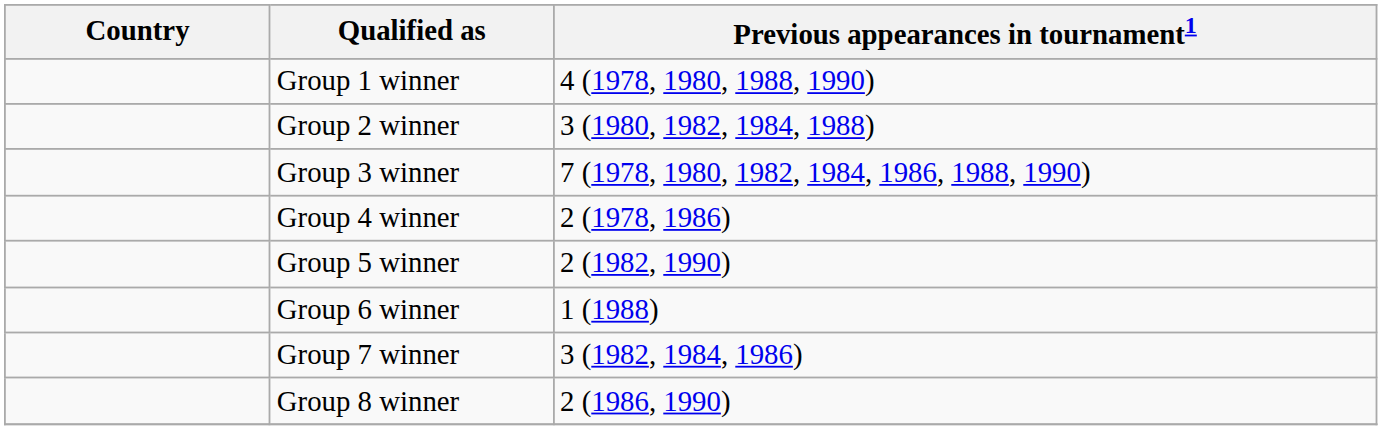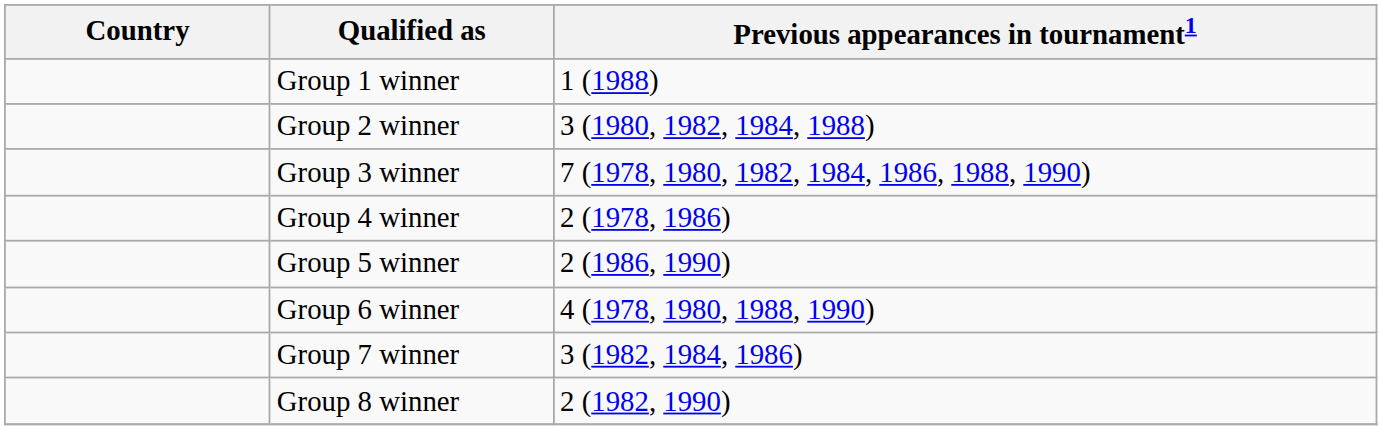 <table class="wikitable sortable">
 <tr>
 <th scope="col" width="140">Country</th>
 <th scope="col" width="150">Qualified as</th>
 <th scope="col" width="450">Previous appearances in tournament<sup><strong><a href='#'>1</a></strong></sup></th>
 </tr>
 <tr>
 <td></td>
 <td>Group 1 winner</td>
-<td>4 (<a href='#'>1978</a>, <a href='#'>1980</a>, <a href='#'>1988</a>, <a href='#'>1990</a>)</td>
+<td>1 (<a href='#'>1988</a>)</td>
 </tr>
 <tr>
 <td></td>
 <td>Group 2 winner</td>
 <td>3 (<a href='#'>1980</a>, <a href='#'>1982</a>, <a href='#'>1984</a>, <a href='#'>1988</a>)</td>
 </tr>
 <tr>
 <td></td>
 <td>Group 3 winner</td>
 <td>7 (<a href='#'>1978</a>, <a href='#'>1980</a>, <a href='#'>1982</a>, <a href='#'>1984</a>, <a href='#'>1986</a>, <a href='#'>1988</a>, <a href='#'>1990</a>)</td>
 </tr>
 <tr>
 <td></td>
 <td>Group 4 winner</td>
 <td>2 (<a href='#'>1978</a>, <a href='#'>1986</a>)</td>
 </tr>
 <tr>
 <td></td>
 <td>Group 5 winner</td>
-<td>2 (<a href='#'>1982</a>, <a href='#'>1990</a>)</td>
+<td>2 (<a href='#'>1986</a>, <a href='#'>1990</a>)</td>
 </tr>
 <tr>
 <td></td>
 <td>Group 6 winner</td>
-<td>1 (<a href='#'>1988</a>)</td>
+<td>4 (<a href='#'>1978</a>, <a href='#'>1980</a>, <a href='#'>1988</a>, <a href='#'>1990</a>)</td>
 </tr>
 <tr>
 <td></td>
 <td>Group 7 winner</td>
 <td>3 (<a href='#'>1982</a>, <a href='#'>1984</a>, <a href='#'>1986</a>)</td>
 </tr>
 <tr>
 <td></td>
 <td>Group 8 winner</td>
-<td>2 (<a href='#'>1986</a>, <a href='#'>1990</a>)</td>
+<td>2 (<a href='#'>1982</a>, <a href='#'>1990</a>)</td>
 </tr>
 <tr>
 </tr>
 </table>
